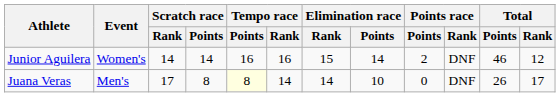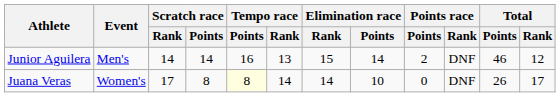 <table class=wikitable style="font-size:90%;">
 <tr>
 <th rowspan=2>Athlete</th>
 <th rowspan=2>Event</th>
 <th colspan=2>Scratch race</th>
 <th colspan=2>Tempo race</th>
 <th colspan=2>Elimination race</th>
 <th colspan=2>Points race</th>
 <th colspan=2>Total</th>
 </tr>
 <tr style="font-size:95%">
 <th>Rank</th>
 <th>Points</th>
 <th>Points</th>
 <th>Rank</th>
 <th>Rank</th>
 <th>Points</th>
 <th>Points</th>
 <th>Rank</th>
 <th>Points</th>
 <th>Rank</th>
 </tr>
 <tr align=center>
 <td align=left><a href='#'>Junior Aguilera</a></td>
-<td align=left><a href='#'>Women's</a></td>
+<td align=left><a href='#'>Men's</a></td>
 <td>14</td>
 <td>14</td>
 <td>16</td>
-<td>16</td>
+<td>13</td>
 <td>15</td>
 <td>14</td>
 <td>2</td>
 <td>DNF</td>
 <td>46</td>
 <td>12</td>
 </tr>
 <tr align=center>
 <td align=left><a href='#'>Juana Veras</a></td>
-<td align=left><a href='#'>Men's</a></td>
+<td align=left><a href='#'>Women's</a></td>
 <td>17</td>
 <td>8</td>
 <td style="background: lightyellow;">8</td>
 <td>14</td>
 <td>14</td>
 <td>10</td>
 <td>0</td>
 <td>DNF</td>
 <td>26</td>
 <td>17</td>
 </tr>
 </table>
